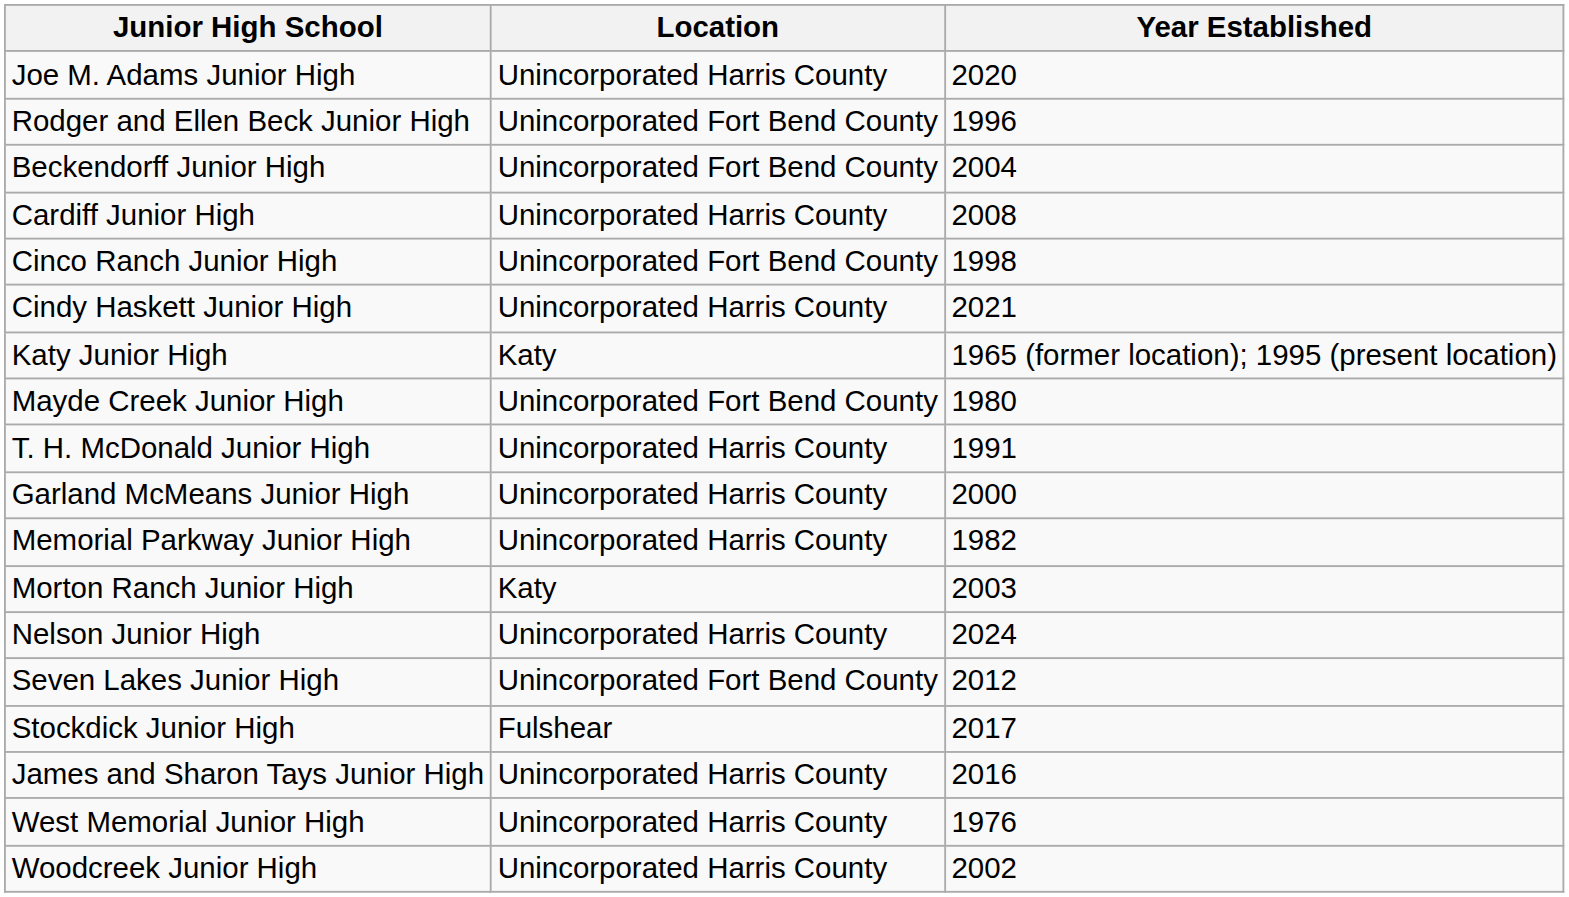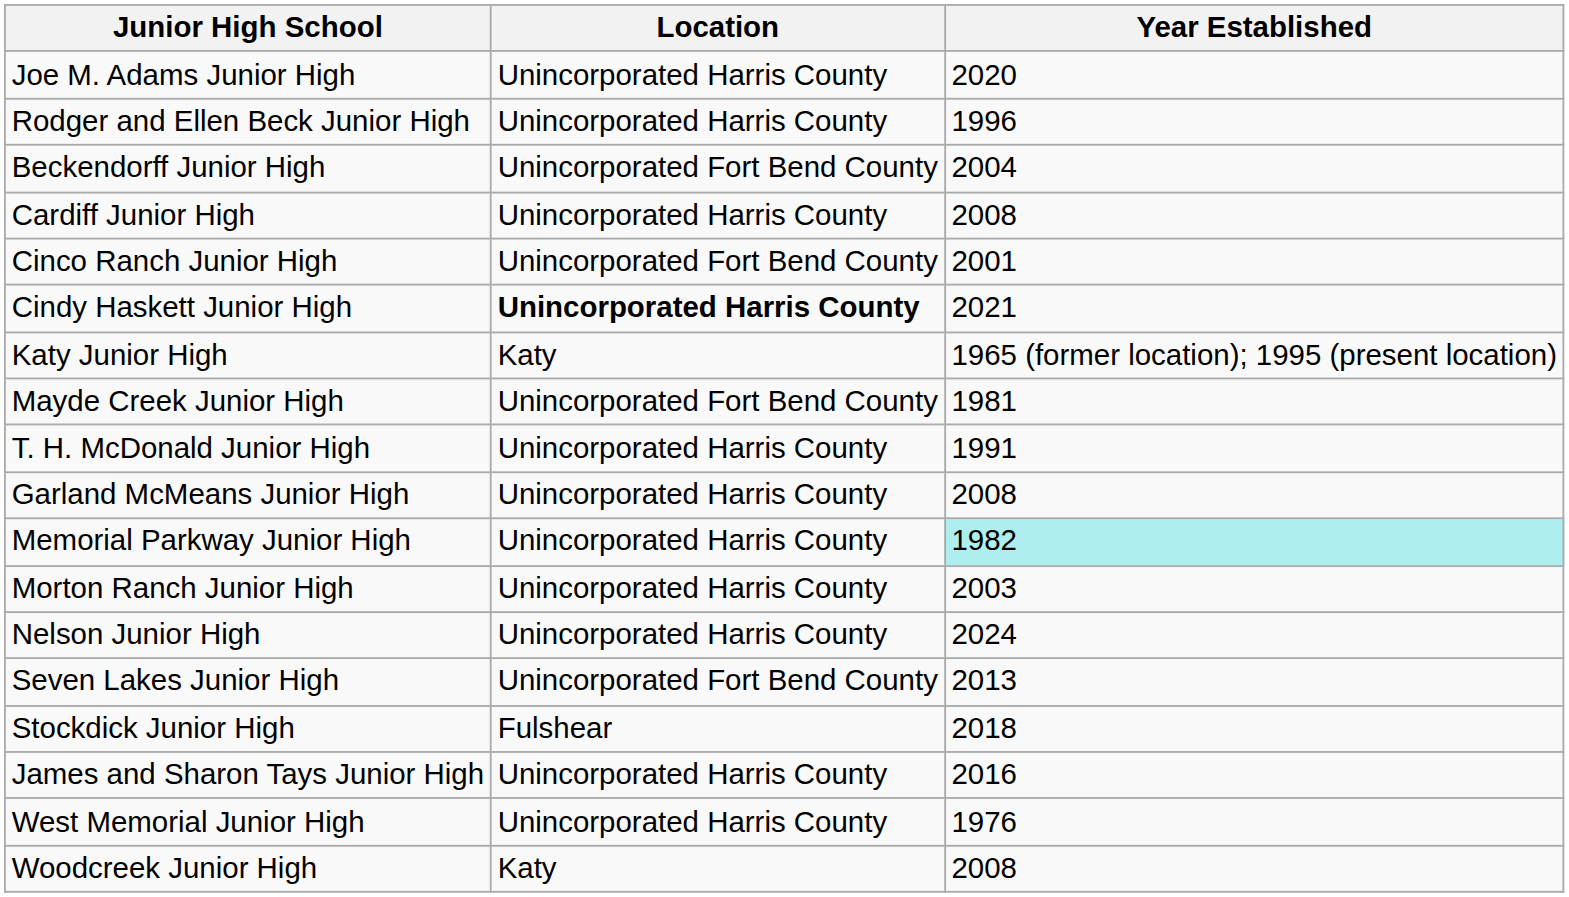 <table class="wikitable sortable">
 <tr>
 <th>Junior High School</th>
 <th>Location</th>
 <th>Year Established</th>
 </tr>
 <tr>
 <td>Joe M. Adams Junior High</td>
 <td>Unincorporated Harris County</td>
 <td>2020</td>
 </tr>
 <tr>
 <td>Rodger and Ellen Beck Junior High</td>
-<td>Unincorporated Fort Bend County</td>
+<td>Unincorporated Harris County</td>
 <td>1996</td>
 </tr>
 <tr>
 <td>Beckendorff Junior High</td>
 <td>Unincorporated Fort Bend County</td>
 <td>2004</td>
 </tr>
 <tr>
 <td>Cardiff Junior High</td>
 <td>Unincorporated Harris County</td>
 <td>2008</td>
 </tr>
 <tr>
 <td>Cinco Ranch Junior High</td>
 <td>Unincorporated Fort Bend County</td>
-<td>1998</td>
+<td>2001</td>
 </tr>
 <tr>
 <td>Cindy Haskett Junior High</td>
-<td>Unincorporated Harris County</td>
+<td><strong>Unincorporated Harris County</strong></td>
 <td>2021</td>
 </tr>
 <tr>
 <td>Katy Junior High</td>
 <td>Katy</td>
 <td>1965 (former location); 1995 (present location)</td>
 </tr>
 <tr>
 <td>Mayde Creek Junior High</td>
 <td>Unincorporated Fort Bend County</td>
-<td>1980</td>
+<td>1981</td>
 </tr>
 <tr>
 <td>T. H. McDonald Junior High</td>
 <td>Unincorporated Harris County</td>
 <td>1991</td>
 </tr>
 <tr>
 <td>Garland McMeans Junior High</td>
 <td>Unincorporated Harris County</td>
-<td>2000</td>
+<td>2008</td>
 </tr>
 <tr>
 <td>Memorial Parkway Junior High</td>
 <td>Unincorporated Harris County</td>
-<td>1982</td>
+<td style="background: paleturquoise;">1982</td>
 </tr>
 <tr>
 <td>Morton Ranch Junior High</td>
-<td>Katy</td>
+<td>Unincorporated Harris County</td>
 <td>2003</td>
 </tr>
 <tr>
 <td>Nelson Junior High</td>
 <td>Unincorporated Harris County</td>
 <td>2024</td>
 </tr>
 <tr>
 <td>Seven Lakes Junior High</td>
 <td>Unincorporated Fort Bend County</td>
-<td>2012</td>
+<td>2013</td>
 </tr>
 <tr>
 <td>Stockdick Junior High</td>
 <td>Fulshear</td>
-<td>2017</td>
+<td>2018</td>
 </tr>
 <tr>
 <td>James and Sharon Tays Junior High</td>
 <td>Unincorporated Harris County</td>
 <td>2016</td>
 </tr>
 <tr>
 <td>West Memorial Junior High</td>
 <td>Unincorporated Harris County</td>
 <td>1976</td>
 </tr>
 <tr>
 <td>Woodcreek Junior High</td>
-<td>Unincorporated Harris County</td>
-<td>2002</td>
+<td>Katy</td>
+<td>2008</td>
 </tr>
 </table>
